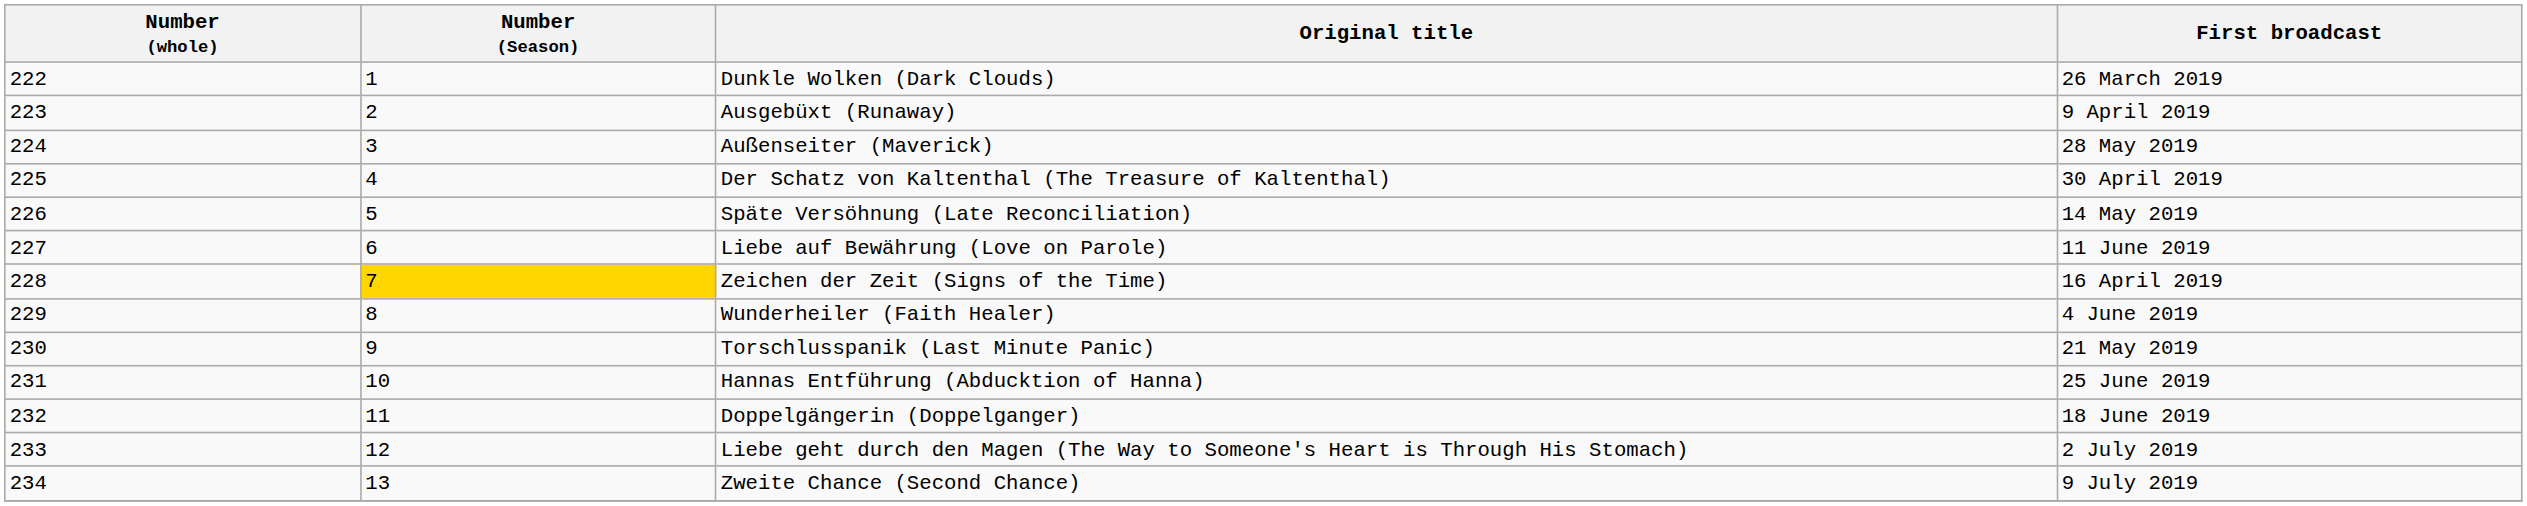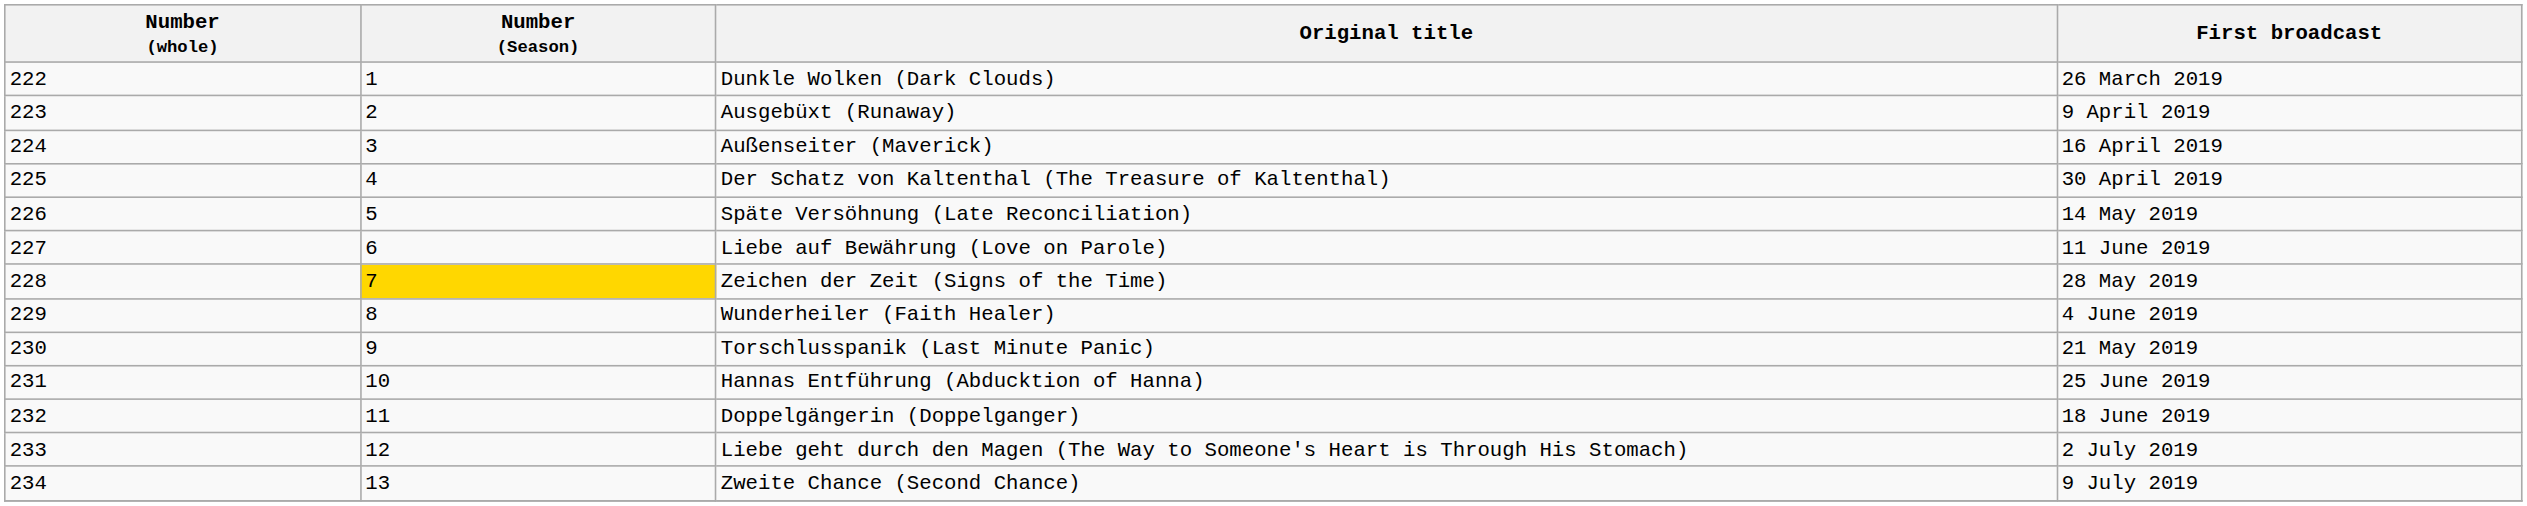 <table class="wikitable" width="100%">
 <tr>
 <th width="75"><strong>Number</strong><br> <small> (whole) </small></th>
 <th width="75"><strong>Number</strong><br> <small> (Season) </small></th>
 <th width="300">Original title</th>
 <th width="100">First broadcast</th>
 </tr>
 <tr>
 <td>222</td>
 <td>1</td>
 <td>Dunkle Wolken (Dark Clouds)</td>
 <td>26 March 2019</td>
 </tr>
 <tr>
 <td>223</td>
 <td>2</td>
 <td>Ausgebüxt (Runaway)</td>
 <td>9 April 2019</td>
 </tr>
 <tr>
 <td>224</td>
 <td>3</td>
 <td>Außenseiter (Maverick)</td>
-<td>28 May 2019</td>
+<td>16 April 2019</td>
 </tr>
 <tr>
 <td>225</td>
 <td>4</td>
 <td>Der Schatz von Kaltenthal (The Treasure of Kaltenthal)</td>
 <td>30 April 2019</td>
 </tr>
 <tr>
 <td>226</td>
 <td>5</td>
 <td>Späte Versöhnung (Late Reconciliation)</td>
 <td>14 May 2019</td>
 </tr>
 <tr>
 <td>227</td>
 <td>6</td>
 <td>Liebe auf Bewährung (Love on Parole)</td>
 <td>11 June 2019</td>
 </tr>
 <tr>
 <td>228</td>
 <td style="background: gold;">7</td>
 <td>Zeichen der Zeit (Signs of the Time)</td>
-<td>16 April 2019</td>
+<td>28 May 2019</td>
 </tr>
 <tr>
 <td>229</td>
 <td>8</td>
 <td>Wunderheiler (Faith Healer)</td>
 <td>4 June 2019</td>
 </tr>
 <tr>
 <td>230</td>
 <td>9</td>
 <td>Torschlusspanik (Last Minute Panic)</td>
 <td>21 May 2019</td>
 </tr>
 <tr>
 <td>231</td>
 <td>10</td>
 <td>Hannas Entführung (Abducktion of Hanna)</td>
 <td>25 June 2019</td>
 </tr>
 <tr>
 <td>232</td>
 <td>11</td>
 <td>Doppelgängerin (Doppelganger)</td>
 <td>18 June 2019</td>
 </tr>
 <tr>
 <td>233</td>
 <td>12</td>
 <td>Liebe geht durch den Magen (The Way to Someone's Heart is Through His Stomach)</td>
 <td>2 July 2019</td>
 </tr>
 <tr>
 <td>234</td>
 <td>13</td>
 <td>Zweite Chance (Second Chance)</td>
 <td>9 July 2019</td>
 </tr>
 <tr>
 </tr>
 </table>
